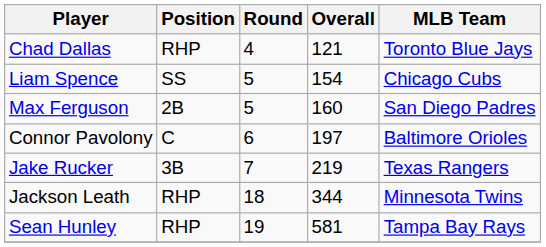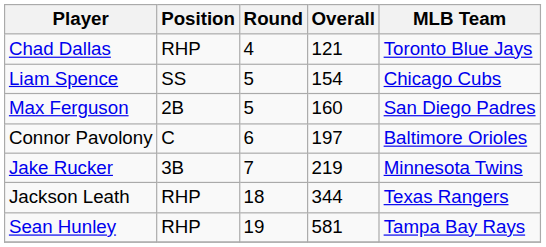 <table class="wikitable">
 <tr>
 <th>Player</th>
 <th>Position</th>
 <th>Round</th>
 <th>Overall</th>
 <th>MLB Team</th>
 </tr>
 <tr>
 <td><a href='#'>Chad Dallas</a></td>
 <td>RHP</td>
 <td>4</td>
 <td>121</td>
 <td><a href='#'>Toronto Blue Jays</a></td>
 </tr>
 <tr>
 <td><a href='#'>Liam Spence</a></td>
 <td>SS</td>
 <td>5</td>
 <td>154</td>
 <td><a href='#'>Chicago Cubs</a></td>
 </tr>
 <tr>
 <td><a href='#'>Max Ferguson</a></td>
 <td>2B</td>
 <td>5</td>
 <td>160</td>
 <td><a href='#'>San Diego Padres</a></td>
 </tr>
 <tr>
 <td>Connor Pavolony</td>
 <td>C</td>
 <td>6</td>
 <td>197</td>
 <td><a href='#'>Baltimore Orioles</a></td>
 </tr>
 <tr>
 <td><a href='#'>Jake Rucker</a></td>
 <td>3B</td>
 <td>7</td>
 <td>219</td>
-<td><a href='#'>Texas Rangers</a></td>
+<td><a href='#'>Minnesota Twins</a></td>
 </tr>
 <tr>
 <td>Jackson Leath</td>
 <td>RHP</td>
 <td>18</td>
 <td>344</td>
-<td><a href='#'>Minnesota Twins</a></td>
+<td><a href='#'>Texas Rangers</a></td>
 </tr>
 <tr>
 <td><a href='#'>Sean Hunley</a></td>
 <td>RHP</td>
 <td>19</td>
 <td>581</td>
 <td><a href='#'>Tampa Bay Rays</a></td>
 </tr>
 <tr>
 </tr>
 </table>
